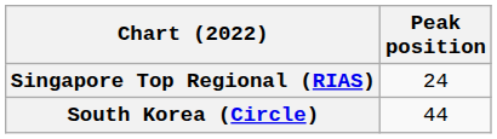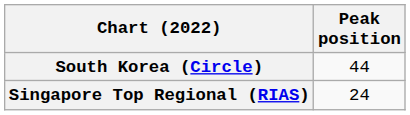 <table class="wikitable sortable plainrowheaders" style="text-align:center">
 <tr>
 <th scope="col">Chart (2022)</th>
 <th scope="col">Peak<br>position</th>
 </tr>
 <tr>
+<th scope="row">South Korea (<a href='#'>Circle</a>)</th>
+<td>44</td>
+</tr>
+<tr>
 <th scope="row">Singapore Top Regional (<a href='#'>RIAS</a>)</th>
 <td>24</td>
 </tr>
-<tr>
-<th scope="row">South Korea (<a href='#'>Circle</a>)</th>
-<td>44</td>
-</tr>
 </table>
